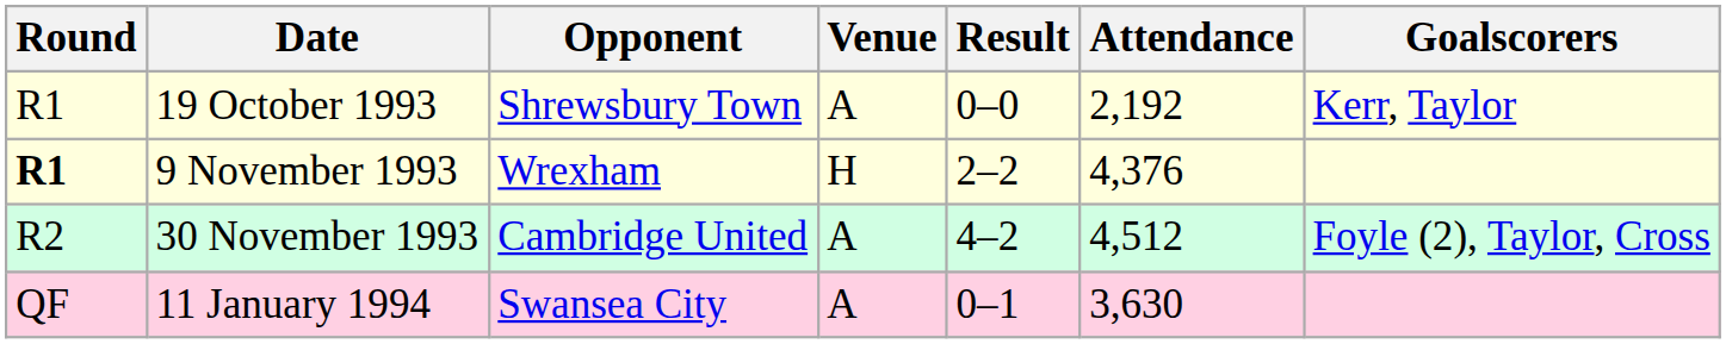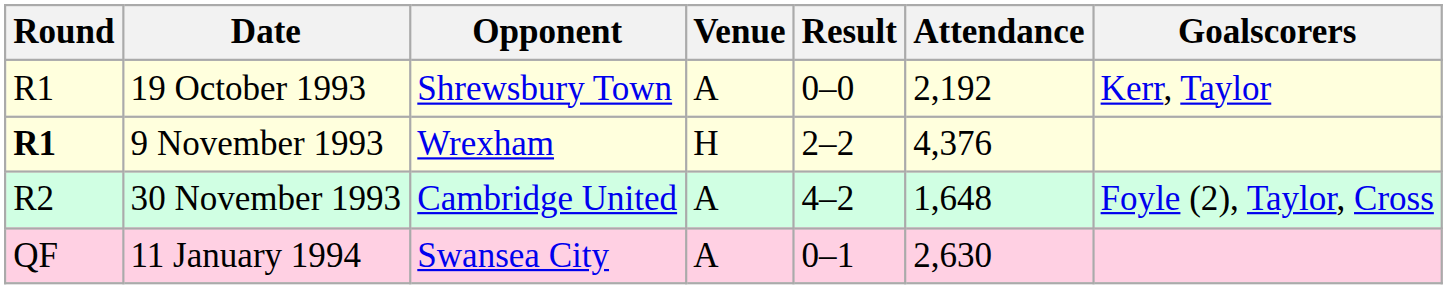 <table class="wikitable">
 <tr>
 <th>Round</th>
 <th>Date</th>
 <th>Opponent</th>
 <th>Venue</th>
 <th>Result</th>
 <th>Attendance</th>
 <th>Goalscorers</th>
 </tr>
 <tr style="background-color: #ffffdd;">
 <td>R1</td>
 <td>19 October 1993</td>
 <td><a href='#'>Shrewsbury Town</a></td>
 <td>A</td>
 <td>0–0</td>
 <td>2,192</td>
 <td><a href='#'>Kerr</a>, <a href='#'>Taylor</a></td>
 </tr>
 <tr style="background-color: #ffffdd;">
 <td><strong>R1</strong></td>
 <td>9 November 1993</td>
 <td><a href='#'>Wrexham</a></td>
 <td>H</td>
 <td>2–2</td>
 <td>4,376</td>
 <td></td>
 </tr>
 <tr style="background:#d0ffe3;">
 <td>R2</td>
 <td>30 November 1993</td>
 <td><a href='#'>Cambridge United</a></td>
 <td>A</td>
 <td>4–2</td>
-<td>4,512</td>
+<td>1,648</td>
 <td><a href='#'>Foyle</a> (2), <a href='#'>Taylor</a>, <a href='#'>Cross</a></td>
 </tr>
 <tr style="background-color: #ffd0e3;">
 <td>QF</td>
 <td>11 January 1994</td>
 <td><a href='#'>Swansea City</a></td>
 <td>A</td>
 <td>0–1</td>
-<td>3,630</td>
+<td>2,630</td>
 <td></td>
 </tr>
 </table>
